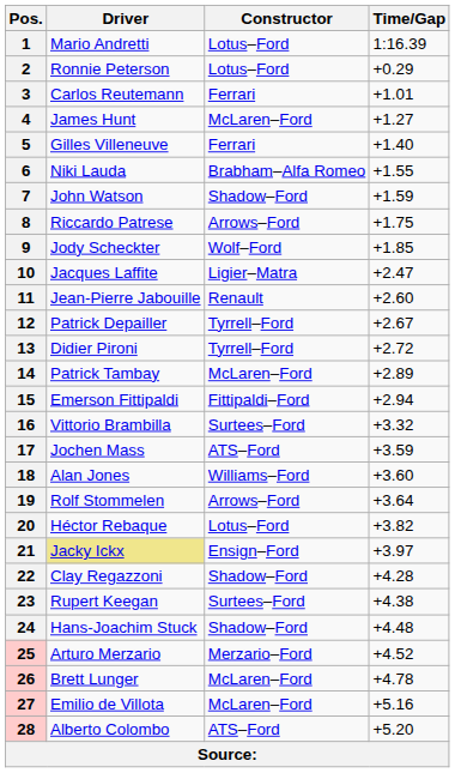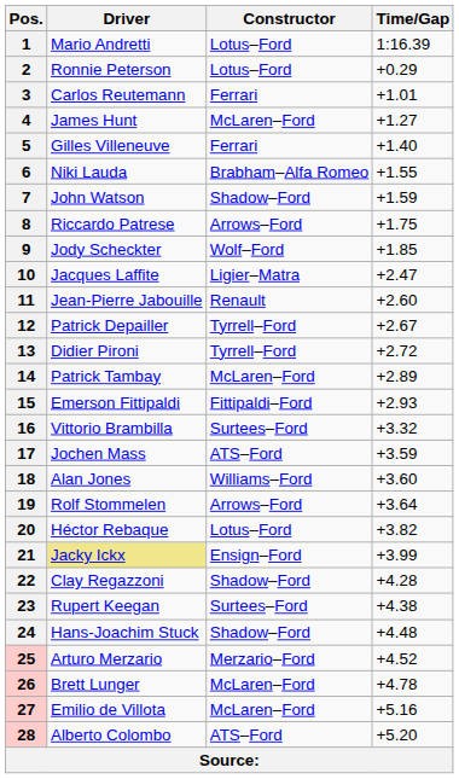 <table class="wikitable sortable" style="font-size:95%;">
 <tr>
 <th>Pos.</th>
 <th>Driver</th>
 <th>Constructor</th>
 <th>Time/Gap</th>
 </tr>
 <tr>
 <th>1</th>
 <td> <a href='#'>Mario Andretti</a></td>
 <td><a href='#'>Lotus</a>–<a href='#'>Ford</a></td>
 <td>1:16.39</td>
 </tr>
 <tr>
 <th>2</th>
 <td> <a href='#'>Ronnie Peterson</a></td>
 <td><a href='#'>Lotus</a>–<a href='#'>Ford</a></td>
 <td>+0.29</td>
 </tr>
 <tr>
 <th>3</th>
 <td> <a href='#'>Carlos Reutemann</a></td>
 <td><a href='#'>Ferrari</a></td>
 <td>+1.01</td>
 </tr>
 <tr>
 <th>4</th>
 <td> <a href='#'>James Hunt</a></td>
 <td><a href='#'>McLaren</a>–<a href='#'>Ford</a></td>
 <td>+1.27</td>
 </tr>
 <tr>
 <th>5</th>
 <td> <a href='#'>Gilles Villeneuve</a></td>
 <td><a href='#'>Ferrari</a></td>
 <td>+1.40</td>
 </tr>
 <tr>
 <th>6</th>
 <td> <a href='#'>Niki Lauda</a></td>
 <td><a href='#'>Brabham</a>–<a href='#'>Alfa Romeo</a></td>
 <td>+1.55</td>
 </tr>
 <tr>
 <th>7</th>
 <td> <a href='#'>John Watson</a></td>
 <td><a href='#'>Shadow</a>–<a href='#'>Ford</a></td>
 <td>+1.59</td>
 </tr>
 <tr>
 <th>8</th>
 <td> <a href='#'>Riccardo Patrese</a></td>
 <td><a href='#'>Arrows</a>–<a href='#'>Ford</a></td>
 <td>+1.75</td>
 </tr>
 <tr>
 <th>9</th>
 <td> <a href='#'>Jody Scheckter</a></td>
 <td><a href='#'>Wolf</a>–<a href='#'>Ford</a></td>
 <td>+1.85</td>
 </tr>
 <tr>
 <th>10</th>
 <td> <a href='#'>Jacques Laffite</a></td>
 <td><a href='#'>Ligier</a>–<a href='#'>Matra</a></td>
 <td>+2.47</td>
 </tr>
 <tr>
 <th>11</th>
 <td> <a href='#'>Jean-Pierre Jabouille</a></td>
 <td><a href='#'>Renault</a></td>
 <td>+2.60</td>
 </tr>
 <tr>
 <th>12</th>
 <td> <a href='#'>Patrick Depailler</a></td>
 <td><a href='#'>Tyrrell</a>–<a href='#'>Ford</a></td>
 <td>+2.67</td>
 </tr>
 <tr>
 <th>13</th>
 <td> <a href='#'>Didier Pironi</a></td>
 <td><a href='#'>Tyrrell</a>–<a href='#'>Ford</a></td>
 <td>+2.72</td>
 </tr>
 <tr>
 <th>14</th>
 <td> <a href='#'>Patrick Tambay</a></td>
 <td><a href='#'>McLaren</a>–<a href='#'>Ford</a></td>
 <td>+2.89</td>
 </tr>
 <tr>
 <th>15</th>
 <td> <a href='#'>Emerson Fittipaldi</a></td>
 <td><a href='#'>Fittipaldi</a>–<a href='#'>Ford</a></td>
-<td>+2.94</td>
+<td>+2.93</td>
 </tr>
 <tr>
 <th>16</th>
 <td> <a href='#'>Vittorio Brambilla</a></td>
 <td><a href='#'>Surtees</a>–<a href='#'>Ford</a></td>
 <td>+3.32</td>
 </tr>
 <tr>
 <th>17</th>
 <td> <a href='#'>Jochen Mass</a></td>
 <td><a href='#'>ATS</a>–<a href='#'>Ford</a></td>
 <td>+3.59</td>
 </tr>
 <tr>
 <th>18</th>
 <td> <a href='#'>Alan Jones</a></td>
 <td><a href='#'>Williams</a>–<a href='#'>Ford</a></td>
 <td>+3.60</td>
 </tr>
 <tr>
 <th>19</th>
 <td> <a href='#'>Rolf Stommelen</a></td>
 <td><a href='#'>Arrows</a>–<a href='#'>Ford</a></td>
 <td>+3.64</td>
 </tr>
 <tr>
 <th>20</th>
 <td> <a href='#'>Héctor Rebaque</a></td>
 <td><a href='#'>Lotus</a>–<a href='#'>Ford</a></td>
 <td>+3.82</td>
 </tr>
 <tr>
 <th>21</th>
 <td style="background: khaki;"> <a href='#'>Jacky Ickx</a></td>
 <td><a href='#'>Ensign</a>–<a href='#'>Ford</a></td>
-<td>+3.97</td>
+<td>+3.99</td>
 </tr>
 <tr>
 <th>22</th>
 <td> <a href='#'>Clay Regazzoni</a></td>
 <td><a href='#'>Shadow</a>–<a href='#'>Ford</a></td>
 <td>+4.28</td>
 </tr>
 <tr>
 <th>23</th>
 <td> <a href='#'>Rupert Keegan</a></td>
 <td><a href='#'>Surtees</a>–<a href='#'>Ford</a></td>
 <td>+4.38</td>
 </tr>
 <tr>
 <th>24</th>
 <td> <a href='#'>Hans-Joachim Stuck</a></td>
 <td><a href='#'>Shadow</a>–<a href='#'>Ford</a></td>
 <td>+4.48</td>
 </tr>
 <tr>
 <th style="background:#ffcccc;">25</th>
 <td> <a href='#'>Arturo Merzario</a></td>
 <td><a href='#'>Merzario</a>–<a href='#'>Ford</a></td>
 <td>+4.52</td>
 </tr>
 <tr>
 <th style="background:#ffcccc;">26</th>
 <td> <a href='#'>Brett Lunger</a></td>
 <td><a href='#'>McLaren</a>–<a href='#'>Ford</a></td>
 <td>+4.78</td>
 </tr>
 <tr>
 <th style="background:#ffcccc;">27</th>
 <td> <a href='#'>Emilio de Villota</a></td>
 <td><a href='#'>McLaren</a>–<a href='#'>Ford</a></td>
 <td>+5.16</td>
 </tr>
 <tr>
 <th style="background:#ffcccc;">28</th>
 <td> <a href='#'>Alberto Colombo</a></td>
 <td><a href='#'>ATS</a>–<a href='#'>Ford</a></td>
 <td>+5.20</td>
 </tr>
 <tr>
 <th colspan=4>Source:</th>
 </tr>
 </table>
